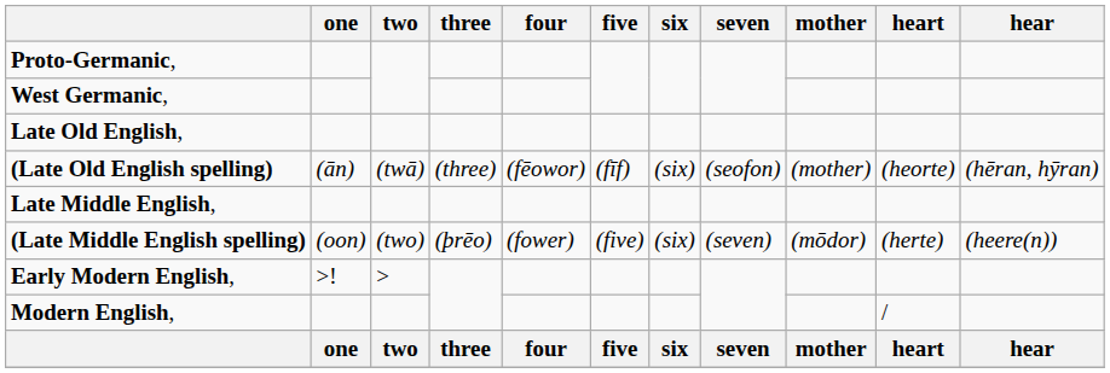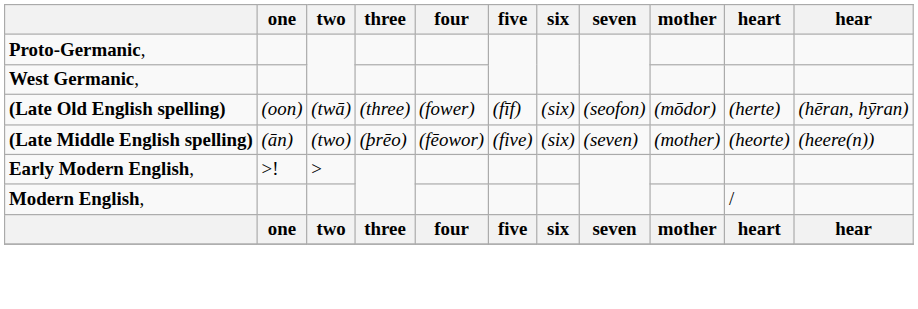 <table class="wikitable">
 <tr>
 <th></th>
 <th>one</th>
 <th>two</th>
 <th>three</th>
 <th>four</th>
 <th>five</th>
 <th>six</th>
 <th>seven</th>
 <th>mother</th>
 <th>heart</th>
 <th>hear</th>
 </tr>
 <tr>
 <td><strong>Proto-Germanic</strong>, </td>
 <td></td>
 <td rowspan="2"></td>
 <td></td>
 <td></td>
 <td rowspan="2"></td>
 <td rowspan="2"></td>
 <td rowspan="2"></td>
 <td></td>
 <td></td>
 <td></td>
 </tr>
 <tr ish>
 <td><strong>West Germanic</strong>, </td>
 <td></td>
 <td></td>
 <td></td>
 <td></td>
 <td></td>
 <td></td>
 </tr>
 <tr>
-<td><strong>Late Old English</strong>, </td>
-<td></td>
-<td></td>
-<td></td>
-<td></td>
-<td></td>
-<td></td>
-<td></td>
-<td></td>
-<td></td>
-<td></td>
-</tr>
-<tr>
 <td><strong>(Late Old English spelling)</strong></td>
-<td><em>(ān)</em></td>
+<td><em>(oon)</em></td>
 <td><em>(twā)</em></td>
 <td><em>(three)</em></td>
-<td><em>(fēowor)</em></td>
+<td><em>(fower)</em></td>
 <td><em>(fīf)</em></td>
 <td><em>(six)</em></td>
 <td><em>(seofon)</em></td>
-<td><em>(mother)</em></td>
-<td><em>(heorte)</em></td>
+<td><em>(mōdor)</em></td>
+<td><em>(herte)</em></td>
 <td><em>(hēran, hȳran)</em></td>
 </tr>
 <tr>
-<td><strong>Late Middle English</strong>, </td>
-<td></td>
-<td></td>
-<td></td>
-<td></td>
-<td></td>
-<td></td>
-<td></td>
-<td></td>
-<td></td>
-<td></td>
-</tr>
-<tr>
 <td><strong>(Late Middle English spelling)</strong></td>
-<td><em>(oon)</em></td>
+<td><em>(ān)</em></td>
 <td><em>(two)</em></td>
 <td><em>(þrēo)</em></td>
-<td><em>(fower)</em></td>
+<td><em>(fēowor)</em></td>
 <td><em>(five)</em></td>
 <td><em>(six)</em></td>
 <td><em>(seven)</em></td>
-<td><em>(mōdor)</em></td>
-<td><em>(herte)</em></td>
+<td><em>(mother)</em></td>
+<td><em>(heorte)</em></td>
 <td><em>(heere(n))</em></td>
 </tr>
 <tr>
 <td><strong>Early Modern English</strong>, </td>
 <td> >! </td>
 <td> > </td>
 <td rowspan="2"></td>
 <td></td>
 <td></td>
 <td></td>
 <td rowspan="2"></td>
 <td></td>
 <td></td>
 <td></td>
 </tr>
 <tr>
 <td><strong>Modern English</strong>, </td>
 <td></td>
 <td></td>
 <td></td>
 <td></td>
 <td></td>
 <td></td>
 <td>/</td>
 <td></td>
 </tr>
 <tr>
 <th></th>
 <th>one</th>
 <th>two</th>
 <th>three</th>
 <th>four</th>
 <th>five</th>
 <th>six</th>
 <th>seven</th>
 <th>mother</th>
 <th>heart</th>
 <th>hear</th>
 </tr>
 <tr>
 </tr>
 </table>
